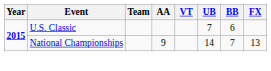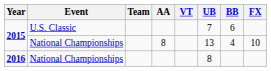 <table class="wikitable" style="text-align:center; font-size:95%;">
 <tr>
 <th align=center>Year</th>
 <th align=center>Event</th>
 <th style="width:30px;">Team</th>
 <th style="width:30px;">AA</th>
 <th style="width:30px;"><a href='#'>VT</a></th>
 <th style="width:30px;"><a href='#'>UB</a></th>
 <th style="width:30px;"><a href='#'>BB</a></th>
 <th style="width:30px;"><a href='#'>FX</a></th>
 </tr>
 <tr>
 <td rowspan="2"><strong><a href='#'>2015</a></strong></td>
 <td align=left><a href='#'>U.S. Classic</a></td>
 <td></td>
 <td></td>
 <td></td>
 <td>7</td>
 <td>6</td>
 <td></td>
 </tr>
 <tr>
 <td align=left><a href='#'>National Championships</a></td>
 <td></td>
-<td>9</td>
+<td>8</td>
 <td></td>
-<td>14</td>
-<td>7</td>
 <td>13</td>
+<td>4</td>
+<td>10</td>
+</tr>
+<tr>
+<td rowspan="1"><strong><a href='#'>2016</a></strong></td>
+<td align=left><a href='#'>National Championships</a></td>
+<td></td>
+<td></td>
+<td></td>
+<td>8</td>
+<td></td>
+<td></td>
 </tr>
 </table>
